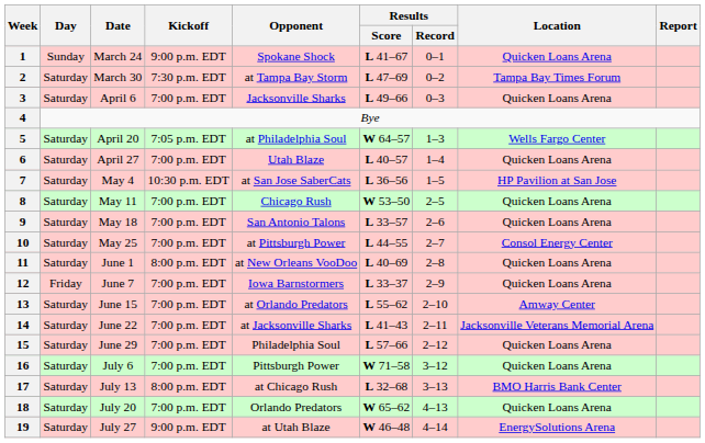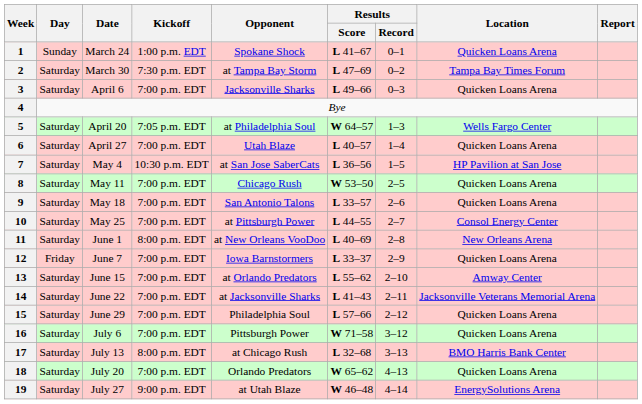 <table class="wikitable" style="font-size: 95%;">
 <tr>
 <th rowspan=2>Week</th>
 <th rowspan=2>Day</th>
 <th rowspan=2>Date</th>
 <th rowspan=2>Kickoff</th>
 <th rowspan=2>Opponent</th>
 <th colspan=2>Results</th>
 <th rowspan=2>Location</th>
 <th rowspan=2>Report</th>
 </tr>
 <tr>
 <th>Score</th>
 <th>Record</th>
 </tr>
 <tr style= background:#ffcccc>
 <th align="center"><strong>1</strong></th>
 <td align="center">Sunday</td>
 <td align="center">March 24</td>
-<td align="center">9:00 p.m. EDT</td>
+<td align="center">1:00 p.m. <a href='#'>EDT</a></td>
 <td align="center"><a href='#'>Spokane Shock</a></td>
 <td align="center"><strong>L</strong> 41–67</td>
 <td align="center">0–1</td>
 <td align="center"><a href='#'>Quicken Loans Arena</a></td>
 <td align="center"></td>
 </tr>
 <tr style= background:#ffcccc>
 <th align="center"><strong>2</strong></th>
 <td align="center">Saturday</td>
 <td align="center">March 30</td>
 <td align="center">7:30 p.m. EDT</td>
 <td align="center">at <a href='#'>Tampa Bay Storm</a></td>
 <td align="center"><strong>L</strong> 47–69</td>
 <td align="center">0–2</td>
 <td align="center"><a href='#'>Tampa Bay Times Forum</a></td>
 <td align="center"></td>
 </tr>
 <tr style= background:#ffcccc>
 <th align="center"><strong>3</strong></th>
 <td align="center">Saturday</td>
 <td align="center">April 6</td>
 <td align="center">7:00 p.m. EDT</td>
 <td align="center"><a href='#'>Jacksonville Sharks</a></td>
 <td align="center"><strong>L</strong> 49–66</td>
 <td align="center">0–3</td>
 <td align="center">Quicken Loans Arena</td>
 <td align="center"></td>
 </tr>
 <tr style=>
 <th align="center"><strong>4</strong></th>
 <td colspan=9 align="center" valign="middle"><em>Bye</em></td>
 </tr>
 <tr style= background:#ccffcc>
 <th align="center"><strong>5</strong></th>
 <td align="center">Saturday</td>
 <td align="center">April 20</td>
 <td align="center">7:05 p.m. EDT</td>
 <td align="center">at <a href='#'>Philadelphia Soul</a></td>
 <td align="center"><strong>W</strong> 64–57 </td>
 <td align="center">1–3</td>
 <td align="center"><a href='#'>Wells Fargo Center</a></td>
 <td align="center"></td>
 </tr>
 <tr style= background:#ffcccc>
 <th align="center"><strong>6</strong></th>
 <td align="center">Saturday</td>
 <td align="center">April 27</td>
 <td align="center">7:00 p.m. EDT</td>
 <td align="center"><a href='#'>Utah Blaze</a></td>
 <td align="center"><strong>L</strong> 40–57</td>
 <td align="center">1–4</td>
 <td align="center">Quicken Loans Arena</td>
 <td align="center"></td>
 </tr>
 <tr style= background:#ffcccc>
 <th align="center"><strong>7</strong></th>
 <td align="center">Saturday</td>
 <td align="center">May 4</td>
 <td align="center">10:30 p.m. EDT</td>
 <td align="center">at <a href='#'>San Jose SaberCats</a></td>
 <td align="center"><strong>L</strong> 36–56</td>
 <td align="center">1–5</td>
 <td align="center"><a href='#'>HP Pavilion at San Jose</a></td>
 <td align="center"></td>
 </tr>
 <tr style= background:#ccffcc>
 <th align="center"><strong>8</strong></th>
 <td align="center">Saturday</td>
 <td align="center">May 11</td>
 <td align="center">7:00 p.m. EDT</td>
 <td align="center"><a href='#'>Chicago Rush</a></td>
 <td align="center"><strong>W</strong> 53–50</td>
 <td align="center">2–5</td>
 <td align="center">Quicken Loans Arena</td>
 <td align="center"></td>
 </tr>
 <tr style= background:#ffcccc>
 <th align="center"><strong>9</strong></th>
 <td align="center">Saturday</td>
 <td align="center">May 18</td>
 <td align="center">7:00 p.m. EDT</td>
 <td align="center"><a href='#'>San Antonio Talons</a></td>
 <td align="center"><strong>L</strong> 33–57</td>
 <td align="center">2–6</td>
 <td align="center">Quicken Loans Arena</td>
 <td align="center"></td>
 </tr>
 <tr style= background:#ffcccc>
 <th align="center"><strong>10</strong></th>
 <td align="center">Saturday</td>
 <td align="center">May 25</td>
 <td align="center">7:00 p.m. EDT</td>
 <td align="center">at <a href='#'>Pittsburgh Power</a></td>
 <td align="center"><strong>L</strong> 44–55</td>
 <td align="center">2–7</td>
 <td align="center"><a href='#'>Consol Energy Center</a></td>
 <td align="center"></td>
 </tr>
 <tr style= background:#ffcccc>
 <th align="center"><strong>11</strong></th>
 <td align="center">Saturday</td>
 <td align="center">June 1</td>
 <td align="center">8:00 p.m. EDT</td>
 <td align="center">at <a href='#'>New Orleans VooDoo</a></td>
 <td align="center"><strong>L</strong> 40–69</td>
 <td align="center">2–8</td>
-<td align="center">Quicken Loans Arena</td>
+<td align="center"><a href='#'>New Orleans Arena</a></td>
 <td align="center"></td>
 </tr>
 <tr style= background:#ffcccc>
 <th align="center"><strong>12</strong></th>
 <td align="center">Friday</td>
 <td align="center">June 7</td>
 <td align="center">7:00 p.m. EDT</td>
 <td align="center"><a href='#'>Iowa Barnstormers</a></td>
 <td align="center"><strong>L</strong> 33–37</td>
 <td align="center">2–9</td>
 <td align="center">Quicken Loans Arena</td>
 <td align="center"></td>
 </tr>
 <tr style= background:#ffcccc>
 <th align="center"><strong>13</strong></th>
 <td align="center">Saturday</td>
 <td align="center">June 15</td>
 <td align="center">7:00 p.m. EDT</td>
 <td align="center">at <a href='#'>Orlando Predators</a></td>
 <td align="center"><strong>L</strong> 55–62</td>
 <td align="center">2–10</td>
 <td align="center"><a href='#'>Amway Center</a></td>
 <td align="center"></td>
 </tr>
 <tr style= background:#ffcccc>
 <th align="center"><strong>14</strong></th>
 <td align="center">Saturday</td>
 <td align="center">June 22</td>
 <td align="center">7:00 p.m. EDT</td>
 <td align="center">at <a href='#'>Jacksonville Sharks</a></td>
 <td align="center"><strong>L</strong> 41–43</td>
 <td align="center">2–11</td>
 <td align="center"><a href='#'>Jacksonville Veterans Memorial Arena</a></td>
 <td align="center"></td>
 </tr>
 <tr style= background:#ffcccc>
 <th align="center"><strong>15</strong></th>
 <td align="center">Saturday</td>
 <td align="center">June 29</td>
 <td align="center">7:00 p.m. EDT</td>
 <td align="center">Philadelphia Soul</td>
 <td align="center"><strong>L</strong> 57–66</td>
 <td align="center">2–12</td>
 <td align="center">Quicken Loans Arena</td>
 <td align="center"></td>
 </tr>
 <tr style= background:#ccffcc>
 <th align="center"><strong>16</strong></th>
 <td align="center">Saturday</td>
 <td align="center">July 6</td>
 <td align="center">7:00 p.m. EDT</td>
 <td align="center">Pittsburgh Power</td>
 <td align="center"><strong>W</strong> 71–58</td>
 <td align="center">3–12</td>
 <td align="center">Quicken Loans Arena</td>
 <td align="center"></td>
 </tr>
 <tr style= background:#ffcccc>
 <th align="center"><strong>17</strong></th>
 <td align="center">Saturday</td>
 <td align="center">July 13</td>
 <td align="center">8:00 p.m. EDT</td>
 <td align="center">at Chicago Rush</td>
 <td align="center"><strong>L</strong> 32–68</td>
 <td align="center">3–13</td>
 <td align="center"><a href='#'>BMO Harris Bank Center</a></td>
 <td align="center"></td>
 </tr>
 <tr style= background:#ccffcc>
 <th align="center"><strong>18</strong></th>
 <td align="center">Saturday</td>
 <td align="center">July 20</td>
 <td align="center">7:00 p.m. EDT</td>
 <td align="center">Orlando Predators</td>
 <td align="center"><strong>W</strong> 65–62</td>
 <td align="center">4–13</td>
 <td align="center">Quicken Loans Arena</td>
 <td align="center"></td>
 </tr>
 <tr style= background:#ffcccc>
 <th align="center"><strong>19</strong></th>
 <td align="center">Saturday</td>
 <td align="center">July 27</td>
 <td align="center">9:00 p.m. EDT</td>
 <td align="center">at Utah Blaze</td>
 <td align="center"><strong>W</strong> 46–48</td>
 <td align="center">4–14</td>
 <td align="center"><a href='#'>EnergySolutions Arena</a></td>
 <td align="center"></td>
 </tr>
 </table>
